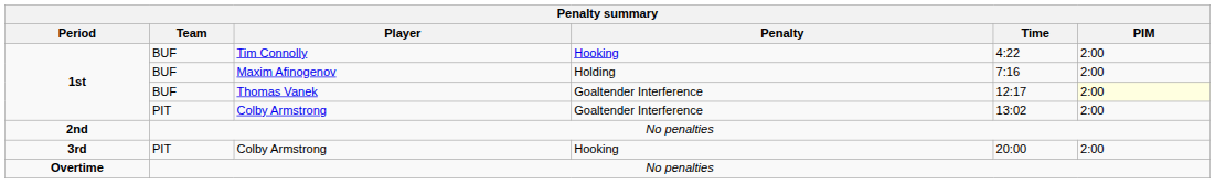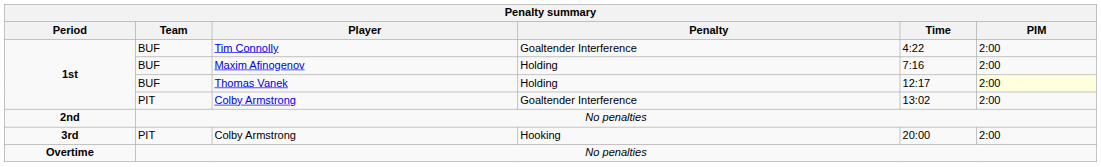 <table style="width:100%;" class="wikitable">
 <tr>
 <th colspan=6>Penalty summary</th>
 </tr>
 <tr>
 <th style="width:12%;">Period</th>
 <th style="width:7%;">Team</th>
 <th style="width:28%;">Player</th>
 <th style="width:35%;">Penalty</th>
 <th style="width:7%;">Time</th>
 <th style="width:11%;">PIM</th>
 </tr>
 <tr>
 <td rowspan="4" align=center><strong>1st</strong></td>
 <td>BUF</td>
 <td><a href='#'>Tim Connolly</a></td>
-<td><a href='#'>Hooking</a></td>
+<td>Goaltender Interference</td>
 <td>4:22</td>
 <td>2:00</td>
 </tr>
 <tr>
 <td>BUF</td>
 <td><a href='#'>Maxim Afinogenov</a></td>
 <td>Holding</td>
 <td>7:16</td>
 <td>2:00</td>
 </tr>
 <tr>
 <td>BUF</td>
 <td><a href='#'>Thomas Vanek</a></td>
-<td>Goaltender Interference</td>
+<td>Holding</td>
 <td>12:17</td>
 <td style="background: lightyellow;">2:00</td>
 </tr>
 <tr>
 <td>PIT</td>
 <td><a href='#'>Colby Armstrong</a></td>
 <td>Goaltender Interference</td>
 <td>13:02</td>
 <td>2:00</td>
 </tr>
 <tr>
 <td align=center><strong>2nd</strong></td>
 <td colspan="5" align=center><em>No penalties</em></td>
 </tr>
 <tr>
 <td align=center><strong>3rd</strong></td>
 <td>PIT</td>
 <td>Colby Armstrong</td>
 <td>Hooking</td>
 <td>20:00</td>
 <td>2:00</td>
 </tr>
 <tr>
 <td align=center><strong>Overtime</strong></td>
 <td colspan="5" align=center><em>No penalties</em></td>
 </tr>
 </table>
